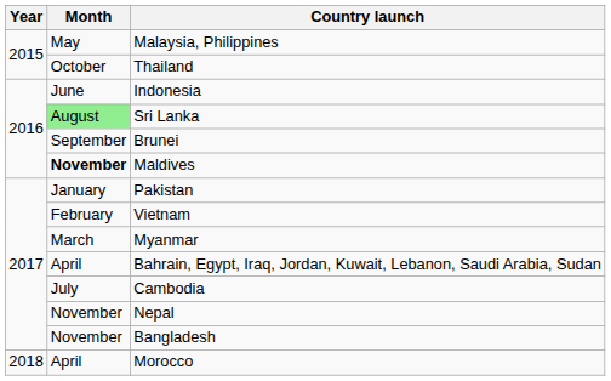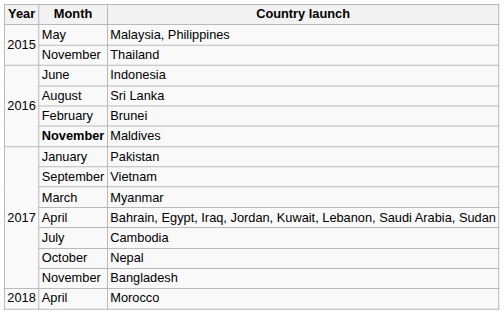 <table class="wikitable">
 <tr>
 <th>Year</th>
 <th>Month</th>
 <th>Country launch</th>
 </tr>
 <tr>
 <td rowspan="2">2015</td>
 <td>May</td>
 <td>Malaysia, Philippines</td>
 </tr>
 <tr>
-<td>October</td>
+<td>November</td>
 <td>Thailand</td>
 </tr>
 <tr>
 <td rowspan="4">2016</td>
 <td>June</td>
 <td>Indonesia</td>
 </tr>
 <tr>
-<td style="background: lightgreen;">August</td>
+<td>August</td>
 <td>Sri Lanka</td>
 </tr>
 <tr>
-<td>September</td>
+<td>February</td>
 <td>Brunei</td>
 </tr>
 <tr>
 <td><strong>November</strong></td>
 <td>Maldives</td>
 </tr>
 <tr>
 <td rowspan="7">2017</td>
 <td>January</td>
 <td>Pakistan</td>
 </tr>
 <tr>
-<td>February</td>
+<td>September</td>
 <td>Vietnam</td>
 </tr>
 <tr>
 <td>March</td>
 <td>Myanmar</td>
 </tr>
 <tr>
 <td>April</td>
 <td>Bahrain, Egypt, Iraq, Jordan, Kuwait, Lebanon, Saudi Arabia, Sudan</td>
 </tr>
 <tr>
 <td>July</td>
 <td>Cambodia</td>
 </tr>
 <tr>
-<td>November</td>
+<td>October</td>
 <td>Nepal</td>
 </tr>
 <tr>
 <td>November</td>
 <td>Bangladesh</td>
 </tr>
 <tr>
 <td>2018</td>
 <td>April</td>
 <td>Morocco</td>
 </tr>
 </table>
